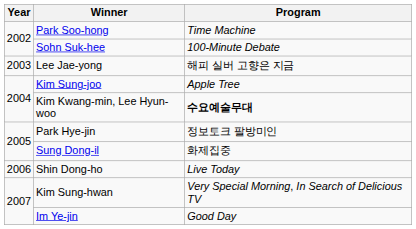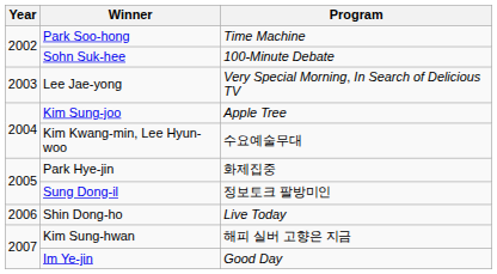 <table class="wikitable" style="width:600px">
 <tr>
 <th width=10>Year</th>
 <th>Winner</th>
 <th>Program</th>
 </tr>
 <tr>
 <td rowspan=2>2002</td>
 <td><a href='#'>Park Soo-hong</a></td>
 <td><em>Time Machine</em></td>
 </tr>
 <tr>
 <td><a href='#'>Sohn Suk-hee</a></td>
 <td><em>100-Minute Debate</em></td>
 </tr>
 <tr>
 <td>2003</td>
 <td>Lee Jae-yong</td>
-<td>해피 실버 고향은 지금</td>
+<td><em>Very Special Morning</em>, <em>In Search of Delicious TV</em></td>
 </tr>
 <tr>
 <td rowspan=2>2004</td>
 <td><a href='#'>Kim Sung-joo</a></td>
 <td><em>Apple Tree</em></td>
 </tr>
 <tr>
 <td>Kim Kwang-min, Lee Hyun-woo</td>
-<td><strong>수요예술무대</strong></td>
+<td>수요예술무대</td>
 </tr>
 <tr>
 <td rowspan=2>2005</td>
 <td>Park Hye-jin</td>
-<td>정보토크 팔방미인</td>
+<td>화제집중</td>
 </tr>
 <tr>
 <td><a href='#'>Sung Dong-il</a></td>
-<td>화제집중</td>
+<td>정보토크 팔방미인</td>
 </tr>
 <tr>
 <td>2006</td>
 <td>Shin Dong-ho</td>
 <td><em>Live Today</em></td>
 </tr>
 <tr>
 <td rowspan=2>2007</td>
 <td>Kim Sung-hwan</td>
-<td><em>Very Special Morning</em>, <em>In Search of Delicious TV</em></td>
+<td>해피 실버 고향은 지금</td>
 </tr>
 <tr>
 <td><a href='#'>Im Ye-jin</a></td>
 <td><em>Good Day</em></td>
 </tr>
 </table>
